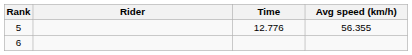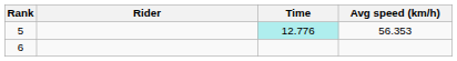 <table class="wikitable sortable" style="text-align:center;">
 <tr>
 <th>Rank</th>
 <th style="width:20em;">Rider</th>
 <th style="width:7em;">Time</th>
 <th style="width:10em;">Avg speed (km/h)</th>
 </tr>
 <tr>
 <td>5</td>
 <td align=left></td>
-<td>12.776</td>
-<td>56.355</td>
+<td style="background: paleturquoise;">12.776</td>
+<td>56.353</td>
 </tr>
 <tr>
 <td>6</td>
 <td align=left></td>
 <td></td>
 <td></td>
 </tr>
 </table>
